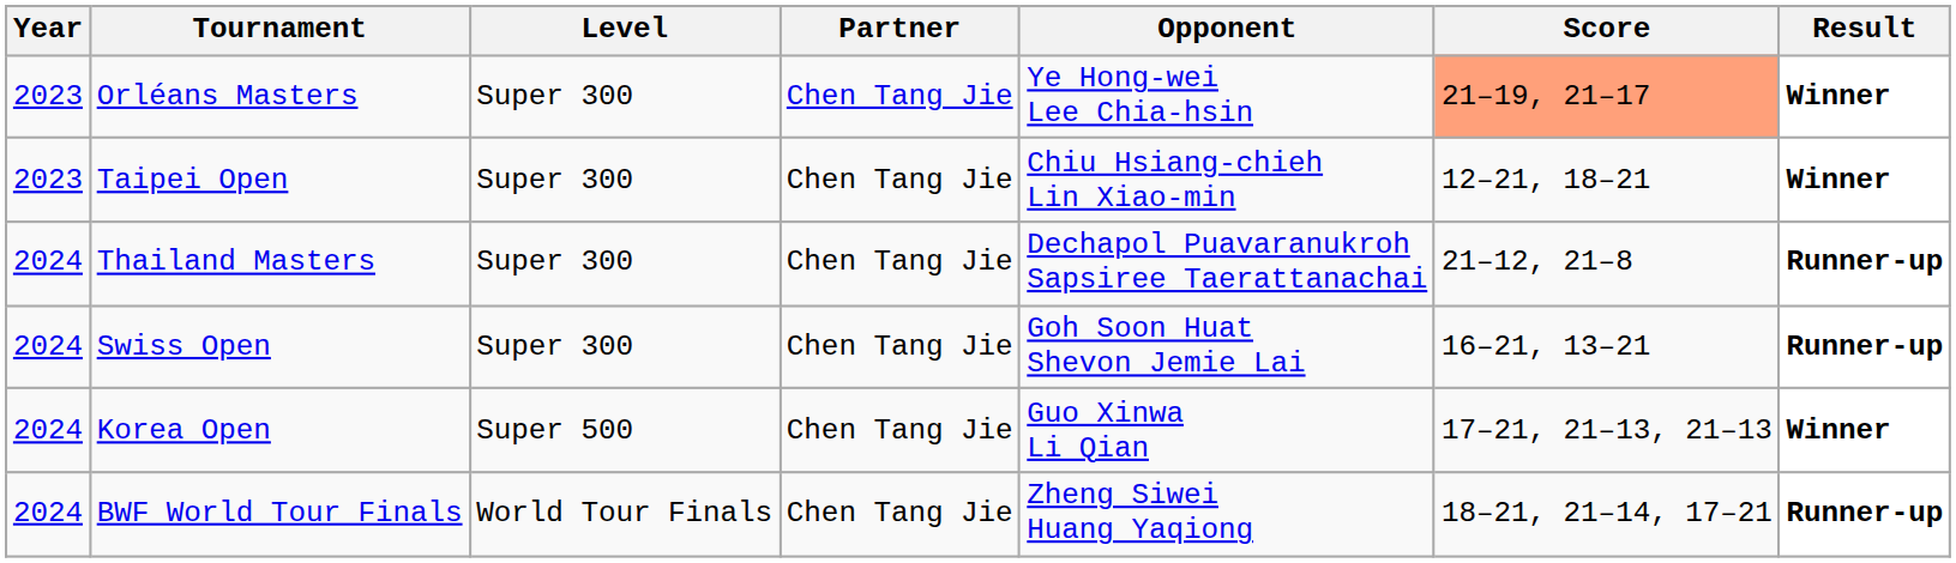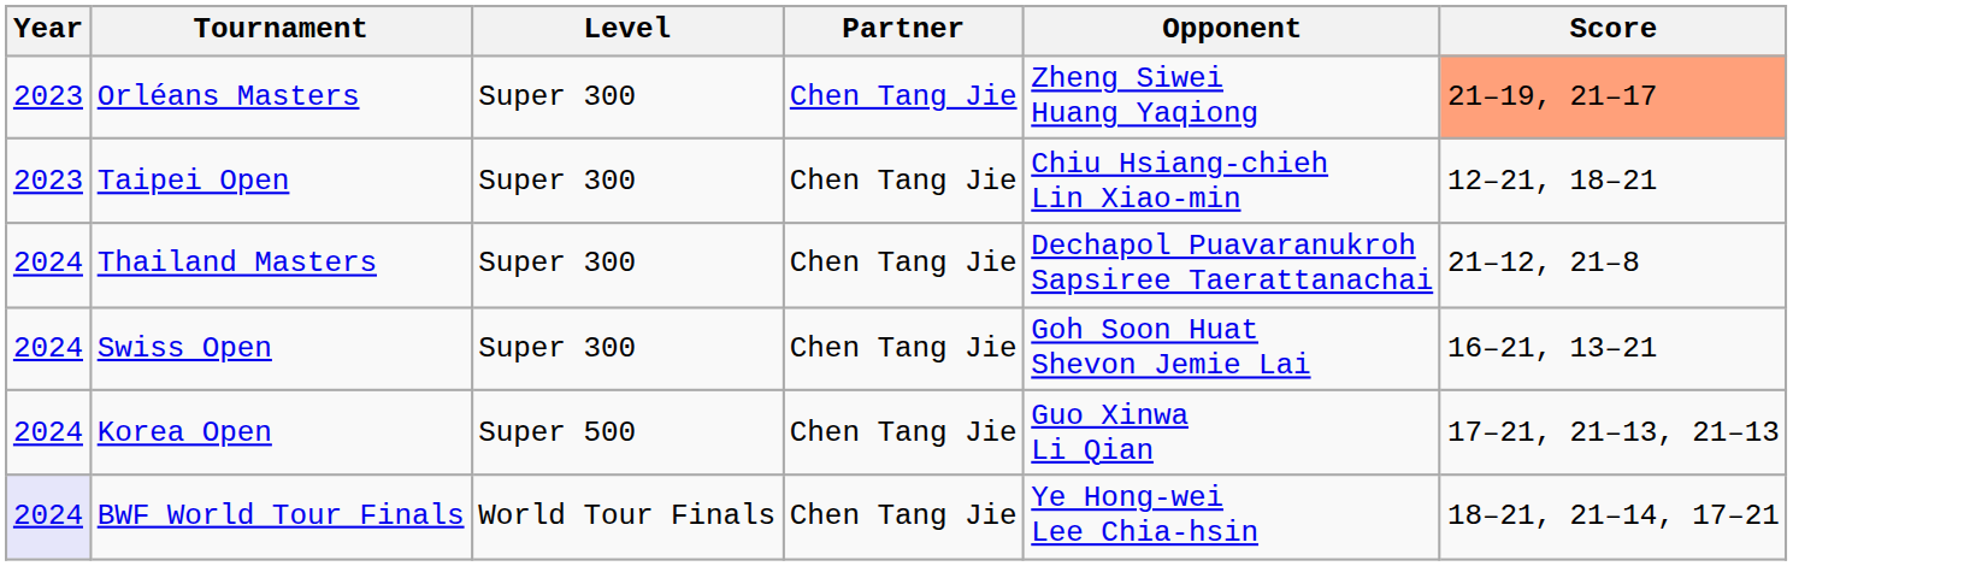 <table class="sortable wikitable" style="font-size: 90%;">
 <tr>
 <th>Year</th>
 <th>Tournament</th>
 <th>Level</th>
 <th>Partner</th>
 <th>Opponent</th>
 <th>Score</th>
-<th>Result</th>
 </tr>
 <tr>
 <td align="center"><a href='#'>2023</a></td>
 <td align="left"><a href='#'>Orléans Masters</a></td>
 <td align="left">Super 300</td>
 <td align="left"> <a href='#'>Chen Tang Jie</a></td>
-<td align="left"> <a href='#'>Ye Hong-wei</a><br> <a href='#'>Lee Chia-hsin</a></td>
+<td align="left"> <a href='#'>Zheng Siwei</a><br> <a href='#'>Huang Yaqiong</a></td>
 <td align="left" style="background: lightsalmon;">21–19, 21–17</td>
-<td style="text-align:left; background:white"> <strong>Winner</strong></td>
 </tr>
 <tr>
 <td align="center"><a href='#'>2023</a></td>
 <td align="left"><a href='#'>Taipei Open</a></td>
 <td align="left">Super 300</td>
 <td align="left"> Chen Tang Jie</td>
 <td align="left"> <a href='#'>Chiu Hsiang-chieh</a><br> <a href='#'>Lin Xiao-min</a></td>
 <td align="left">12–21, 18–21</td>
-<td style="text-align:left; background:white"> <strong>Winner</strong></td>
 </tr>
 <tr>
 <td align="center"><a href='#'>2024</a></td>
 <td align="left"><a href='#'>Thailand Masters</a></td>
 <td align="left">Super 300</td>
 <td align="left"> Chen Tang Jie</td>
 <td align="left"> <a href='#'>Dechapol Puavaranukroh</a><br> <a href='#'>Sapsiree Taerattanachai</a></td>
 <td align="left">21–12, 21–8</td>
-<td style="text-align:left; background:white"> <strong>Runner-up</strong></td>
 </tr>
 <tr>
 <td align="center"><a href='#'>2024</a></td>
 <td align="left"><a href='#'>Swiss Open</a></td>
 <td align="left">Super 300</td>
 <td align="left"> Chen Tang Jie</td>
 <td align="left"> <a href='#'>Goh Soon Huat</a><br> <a href='#'>Shevon Jemie Lai</a></td>
 <td align="left">16–21, 13–21</td>
-<td style="text-align:left; background:white"> <strong>Runner-up</strong></td>
 </tr>
 <tr>
 <td align="center"><a href='#'>2024</a></td>
 <td align="left"><a href='#'>Korea Open</a></td>
 <td align="left">Super 500</td>
 <td align="left"> Chen Tang Jie</td>
 <td align="left"> <a href='#'>Guo Xinwa</a> <br> <a href='#'>Li Qian</a></td>
 <td align="left">17–21, 21–13, 21–13</td>
-<td style="text-align:left; background:white"> <strong>Winner</strong></td>
 </tr>
 <tr>
-<td align="center"><a href='#'>2024</a></td>
+<td align="center" style="background: lavender;"><a href='#'>2024</a></td>
 <td align="left"><a href='#'>BWF World Tour Finals</a></td>
 <td align="left">World Tour Finals</td>
 <td align="left"> Chen Tang Jie</td>
-<td align="left"> <a href='#'>Zheng Siwei</a><br> <a href='#'>Huang Yaqiong</a></td>
+<td align="left"> <a href='#'>Ye Hong-wei</a><br> <a href='#'>Lee Chia-hsin</a></td>
 <td align="left">18–21, 21–14, 17–21</td>
-<td style="text-align:left; background:white"> <strong>Runner-up</strong></td>
 </tr>
 </table>
